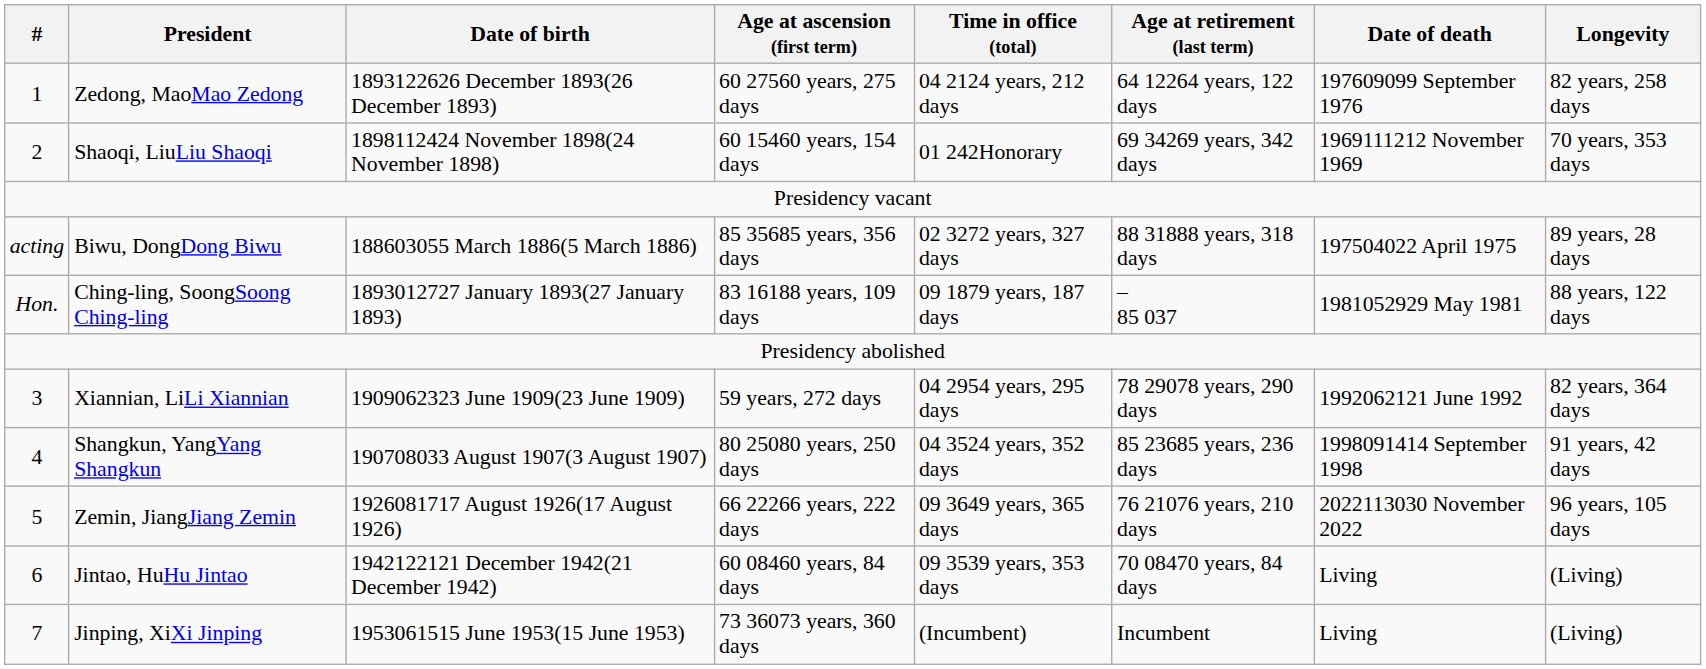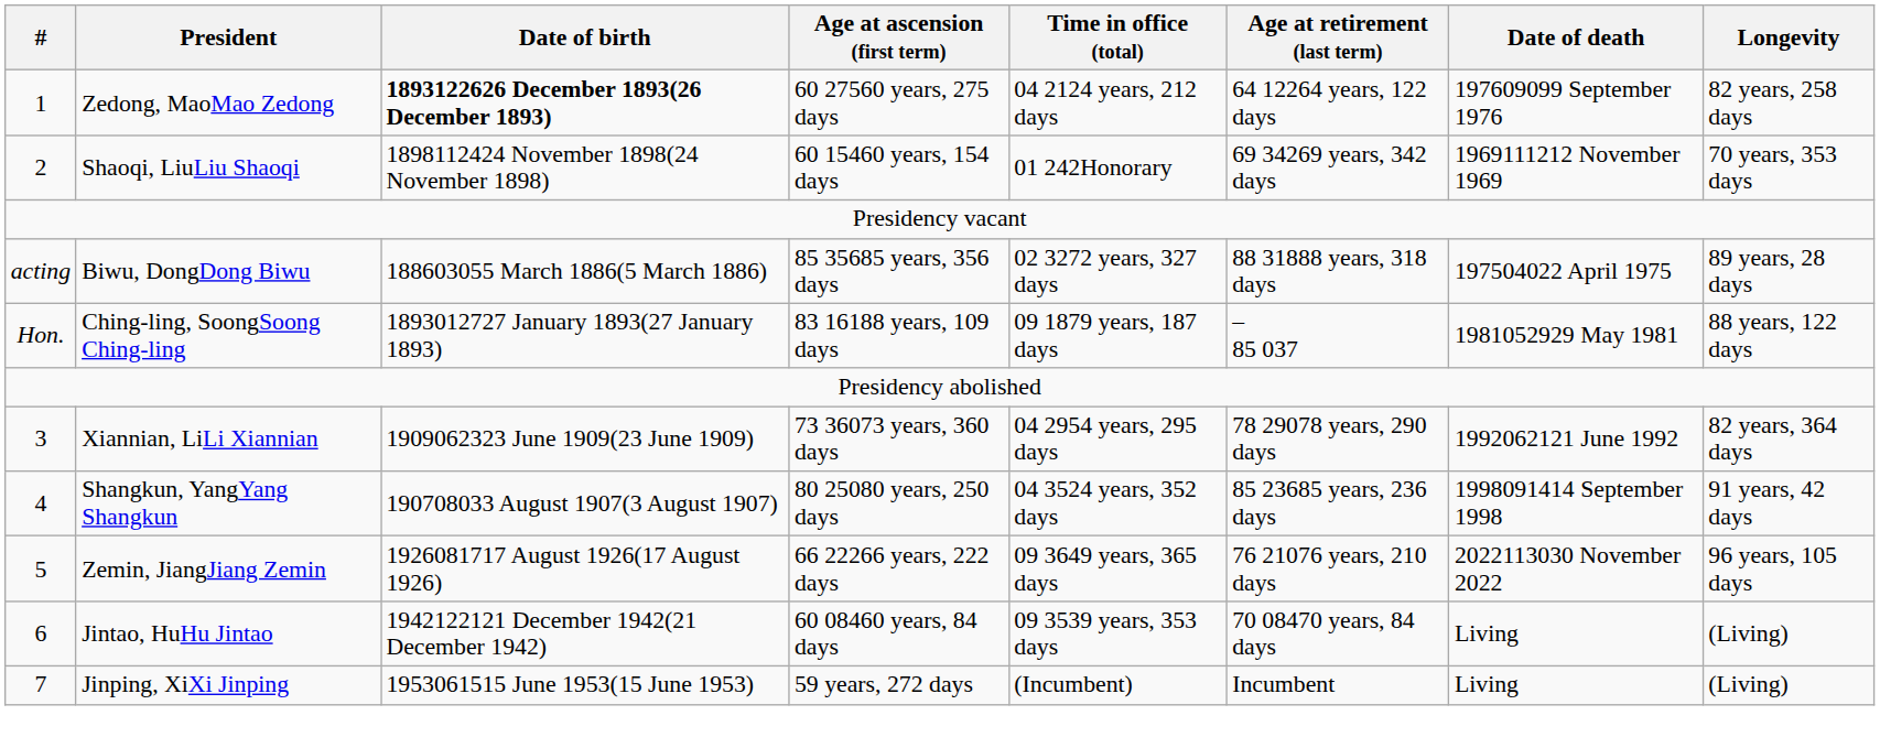 <table class="wikitable sortable" style="">
 <tr>
 <th>#</th>
 <th>President</th>
 <th>Date of birth</th>
 <th>Age at ascension<br><small>(first term)</small></th>
 <th>Time in office<br><small>(total)</small></th>
 <th>Age at retirement<br><small>(last term)</small></th>
 <th>Date of death</th>
 <th>Longevity</th>
 </tr>
 <tr>
 <td align="center">1</td>
 <td><span>Zedong, Mao</span><a href='#'>Mao Zedong</a></td>
-<td><span>18931226</span>26 December 1893<span>(<span>26 December 1893</span>)</span></td>
+<td><strong><span>18931226</span>26 December 1893<span>(<span>26 December 1893</span>)</span></strong></td>
 <td><span>60 275</span>60 years, 275 days</td>
 <td><span>04 212</span>4 years, 212 days</td>
 <td><span>64 122</span>64 years, 122 days</td>
 <td><span>19760909</span>9 September 1976</td>
 <td><span></span>82 years, 258 days</td>
 </tr>
 <tr>
 <td align="center">2</td>
 <td><span>Shaoqi, Liu</span><a href='#'>Liu Shaoqi</a></td>
 <td><span>18981124</span>24 November 1898<span>(<span>24 November 1898</span>)</span></td>
 <td><span>60 154</span>60 years, 154 days</td>
 <td><span>01 242</span>Honorary</td>
 <td><span>69 342</span>69 years, 342 days</td>
 <td><span>19691112</span>12 November 1969</td>
 <td><span></span>70 years, 353 days</td>
 </tr>
 <tr>
 <td colspan="8" align="center">Presidency vacant</td>
 </tr>
 <tr>
 <td align="center"><em>acting</em></td>
 <td><span>Biwu, Dong</span><a href='#'>Dong Biwu</a></td>
 <td><span>18860305</span>5 March 1886<span>(<span>5 March 1886</span>)</span></td>
 <td><span>85 356</span>85 years, 356 days</td>
 <td><span>02 327</span>2 years, 327 days</td>
 <td><span>88 318</span>88 years, 318 days</td>
 <td><span>19750402</span>2 April 1975</td>
 <td><span></span>89 years, 28 days</td>
 </tr>
 <tr>
 <td align="center"><em>Hon.</em></td>
 <td><span>Ching-ling, Soong</span><a href='#'>Soong Ching-ling</a></td>
 <td><span>18930127</span>27 January 1893<span>(<span>27 January 1893</span>)</span></td>
 <td><span>83 161</span>88 years, 109 days</td>
 <td><span>09 187</span>9 years, 187 days</td>
 <td>–<br><span>85 037</span></td>
 <td><span>19810529</span>29 May 1981</td>
 <td><span></span>88 years, 122 days</td>
 </tr>
 <tr>
 <td colspan="8" align="center">Presidency abolished</td>
 </tr>
 <tr>
 <td align="center">3</td>
 <td><span>Xiannian, Li</span><a href='#'>Li Xiannian</a></td>
 <td><span>19090623</span>23 June 1909<span>(<span>23 June 1909</span>)</span></td>
-<td align=left>59 years, 272 days</td>
+<td><span>73 360</span>73 years, 360 days</td>
 <td><span>04 295</span>4 years, 295 days</td>
 <td><span>78 290</span>78 years, 290 days</td>
 <td><span>19920621</span>21 June 1992</td>
 <td><span></span>82 years, 364 days</td>
 </tr>
 <tr>
 <td align="center">4</td>
 <td><span>Shangkun, Yang</span><a href='#'>Yang Shangkun</a></td>
 <td><span>19070803</span>3 August 1907<span>(<span>3 August 1907</span>)</span></td>
 <td><span>80 250</span>80 years, 250 days</td>
 <td><span>04 352</span>4 years, 352 days</td>
 <td><span>85 236</span>85 years, 236 days</td>
 <td><span>19980914</span>14 September 1998</td>
 <td><span></span>91 years, 42 days</td>
 </tr>
 <tr>
 <td align="center">5</td>
 <td><span>Zemin, Jiang</span><a href='#'>Jiang Zemin</a></td>
 <td><span>19260817</span>17 August 1926<span>(<span>17 August 1926</span>)</span></td>
 <td><span>66 222</span>66 years, 222 days</td>
 <td><span>09 364</span>9 years, 365 days</td>
 <td><span>76 210</span>76 years, 210 days</td>
 <td><span>20221130</span>30 November 2022</td>
 <td><span></span>96 years, 105 days</td>
 </tr>
 <tr>
 <td align="center">6</td>
 <td><span>Jintao, Hu</span><a href='#'>Hu Jintao</a></td>
 <td><span>19421221</span>21 December 1942<span>(<span>21 December 1942</span>)</span></td>
 <td><span>60 084</span>60 years, 84 days</td>
 <td><span>09 353</span>9 years, 353 days</td>
 <td><span>70 084</span>70 years, 84 days</td>
 <td>Living</td>
 <td><span></span> (Living)</td>
 </tr>
 <tr>
 <td align="center">7</td>
 <td><span>Jinping, Xi</span><a href='#'>Xi Jinping</a></td>
 <td><span>19530615</span>15 June 1953<span>(<span>15 June 1953</span>)</span></td>
-<td><span>73 360</span>73 years, 360 days</td>
+<td align=left>59 years, 272 days</td>
 <td align=left> (Incumbent)</td>
 <td>Incumbent</td>
 <td>Living</td>
 <td><span></span> (Living)</td>
 </tr>
 </table>
